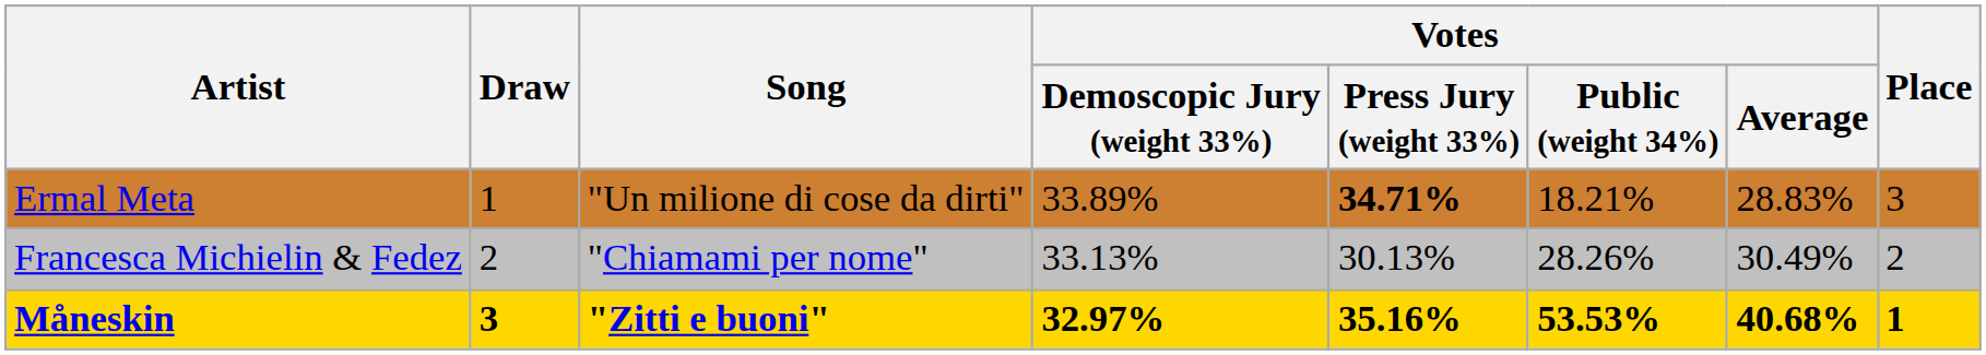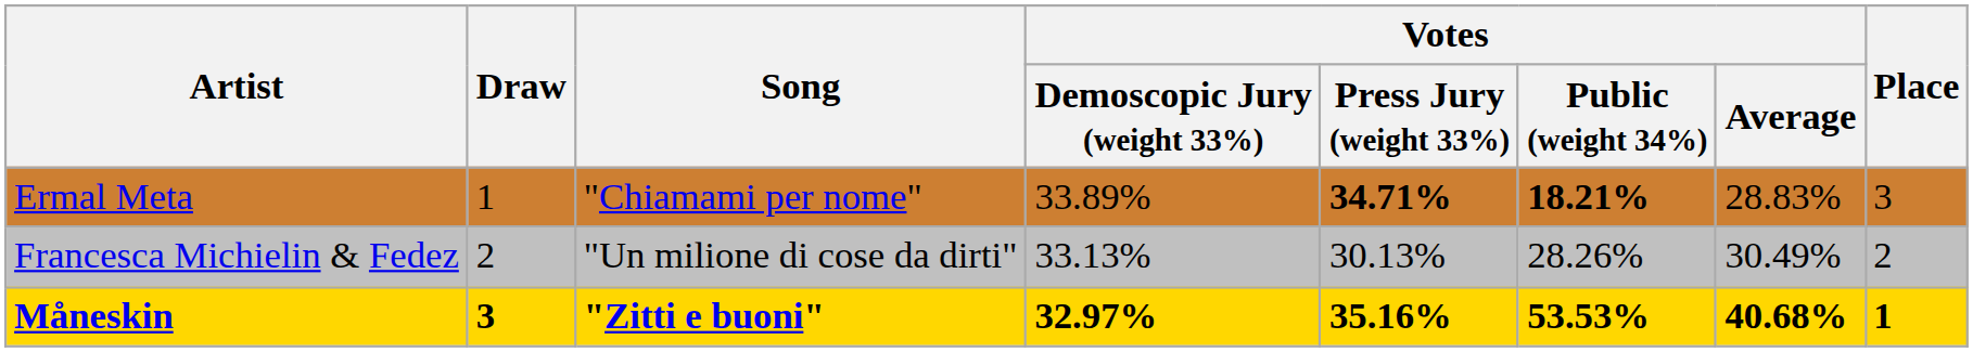 <table class="wikitable sortable">
 <tr>
 <th rowspan="2">Artist</th>
 <th rowspan="2">Draw</th>
 <th rowspan="2">Song</th>
 <th colspan="4" class="unsortable">Votes</th>
 <th rowspan="2">Place</th>
 </tr>
 <tr>
 <th>Demoscopic Jury<br><small>(weight 33%)</small></th>
 <th>Press Jury<br><small>(weight 33%)</small></th>
 <th>Public<br><small>(weight 34%)</small></th>
 <th>Average</th>
 </tr>
 <tr bgcolor="#cd7f32">
 <td><a href='#'>Ermal Meta</a></td>
 <td>1</td>
-<td>"Un milione di cose da dirti"</td>
+<td>"<a href='#'>Chiamami per nome</a>"</td>
 <td>33.89%</td>
 <td><strong>34.71%</strong></td>
-<td>18.21%</td>
+<td><strong>18.21%</strong></td>
 <td>28.83%</td>
 <td>3</td>
 </tr>
 <tr bgcolor="silver">
 <td><a href='#'>Francesca Michielin</a> & <a href='#'>Fedez</a></td>
 <td>2</td>
-<td>"<a href='#'>Chiamami per nome</a>"</td>
+<td>"Un milione di cose da dirti"</td>
 <td>33.13%</td>
 <td>30.13%</td>
 <td>28.26%</td>
 <td>30.49%</td>
 <td>2</td>
 </tr>
 <tr bgcolor="gold">
 <td><strong><a href='#'>Måneskin</a></strong></td>
 <td><strong>3</strong></td>
 <td><strong>"<a href='#'>Zitti e buoni</a>"</strong></td>
 <td><strong>32.97%</strong></td>
 <td><strong>35.16%</strong></td>
 <td><strong>53.53%</strong></td>
 <td><strong>40.68%</strong></td>
 <td><strong>1</strong></td>
 </tr>
 </table>
